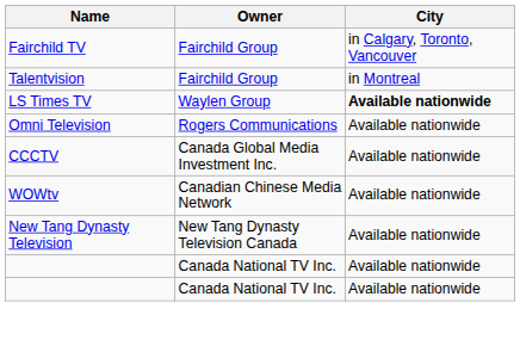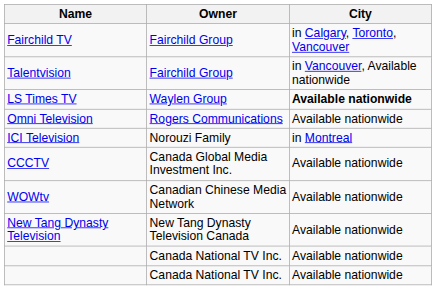 <table class=wikitable>
 <tr>
 <th width="180">Name</th>
 <th width="180">Owner</th>
 <th width="180">City</th>
 </tr>
 <tr>
 <td><a href='#'>Fairchild TV</a></td>
 <td><a href='#'>Fairchild Group</a></td>
 <td>in <a href='#'>Calgary</a>, <a href='#'>Toronto</a>, <a href='#'>Vancouver</a></td>
 </tr>
 <tr>
 <td><a href='#'>Talentvision</a></td>
 <td><a href='#'>Fairchild Group</a></td>
-<td>in <a href='#'>Montreal</a></td>
+<td>in <a href='#'>Vancouver</a>, Available nationwide</td>
 </tr>
 <tr>
 <td><a href='#'>LS Times TV</a></td>
 <td><a href='#'>Waylen Group</a></td>
 <td><strong>Available nationwide</strong></td>
 </tr>
 <tr>
 <td><a href='#'>Omni Television</a></td>
 <td><a href='#'>Rogers Communications</a></td>
 <td>Available nationwide</td>
+</tr>
+<tr>
+<td><a href='#'>ICI Television</a></td>
+<td>Norouzi Family</td>
+<td>in <a href='#'>Montreal</a></td>
 </tr>
 <tr>
 <td><a href='#'>CCCTV</a></td>
 <td>Canada Global Media Investment Inc.</td>
 <td>Available nationwide</td>
 </tr>
 <tr>
 <td><a href='#'>WOWtv</a></td>
 <td>Canadian Chinese Media Network</td>
 <td>Available nationwide</td>
 </tr>
 <tr>
 <td><a href='#'>New Tang Dynasty Television</a></td>
 <td>New Tang Dynasty Television Canada</td>
 <td>Available nationwide</td>
 </tr>
 <tr>
 <td></td>
 <td>Canada National TV Inc.</td>
 <td>Available nationwide</td>
 </tr>
 <tr>
 <td></td>
 <td>Canada National TV Inc.</td>
 <td>Available nationwide</td>
 </tr>
 </table>
